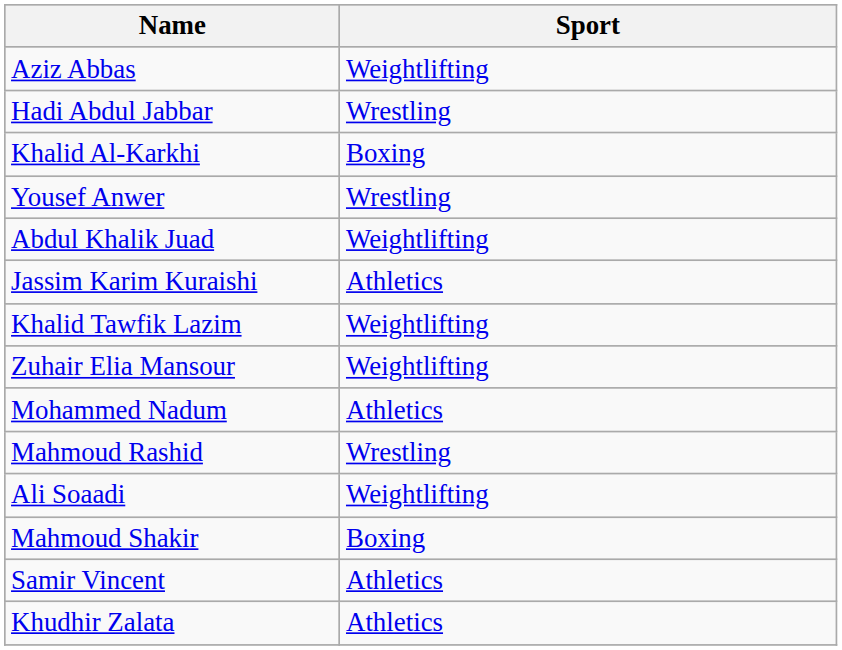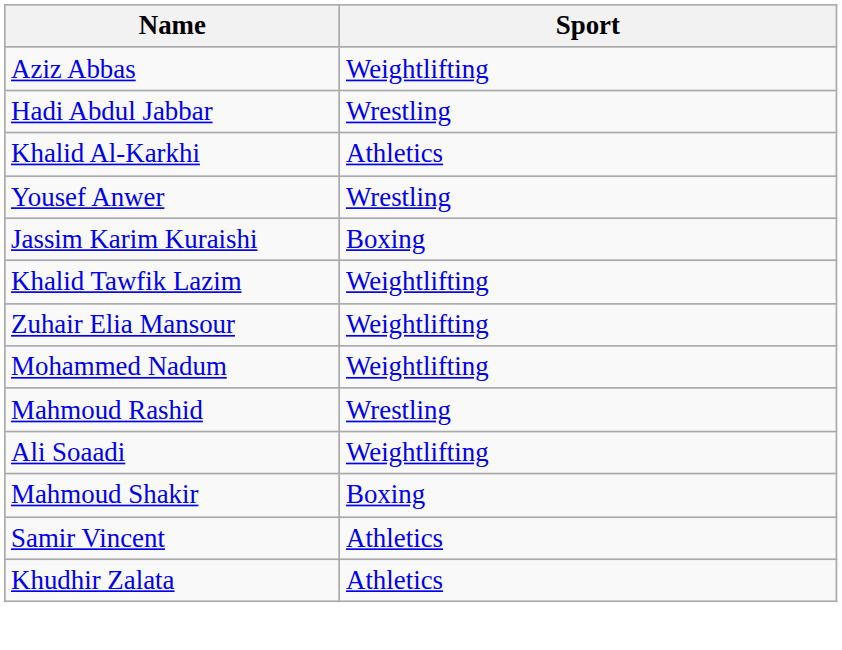 <table class="wikitable sortable">
 <tr>
 <th style="width:12em">Name</th>
 <th style="width:18em">Sport</th>
 </tr>
 <tr>
 <td><a href='#'>Aziz Abbas</a></td>
 <td><a href='#'>Weightlifting</a></td>
 </tr>
 <tr>
 <td><a href='#'>Hadi Abdul Jabbar</a></td>
 <td><a href='#'>Wrestling</a></td>
 </tr>
 <tr>
 <td><a href='#'>Khalid Al-Karkhi</a></td>
-<td><a href='#'>Boxing</a></td>
+<td><a href='#'>Athletics</a></td>
 </tr>
 <tr>
 <td><a href='#'>Yousef Anwer</a></td>
 <td><a href='#'>Wrestling</a></td>
 </tr>
 <tr>
-<td><a href='#'>Abdul Khalik Juad</a></td>
-<td><a href='#'>Weightlifting</a></td>
-</tr>
-<tr>
 <td><a href='#'>Jassim Karim Kuraishi</a></td>
-<td><a href='#'>Athletics</a></td>
+<td><a href='#'>Boxing</a></td>
 </tr>
 <tr>
 <td><a href='#'>Khalid Tawfik Lazim</a></td>
 <td><a href='#'>Weightlifting</a></td>
 </tr>
 <tr>
 <td><a href='#'>Zuhair Elia Mansour</a></td>
 <td><a href='#'>Weightlifting</a></td>
 </tr>
 <tr>
 <td><a href='#'>Mohammed Nadum</a></td>
-<td><a href='#'>Athletics</a></td>
+<td><a href='#'>Weightlifting</a></td>
 </tr>
 <tr>
 <td><a href='#'>Mahmoud Rashid</a></td>
 <td><a href='#'>Wrestling</a></td>
 </tr>
 <tr>
 <td><a href='#'>Ali Soaadi</a></td>
 <td><a href='#'>Weightlifting</a></td>
 </tr>
 <tr>
 <td><a href='#'>Mahmoud Shakir</a></td>
 <td><a href='#'>Boxing</a></td>
 </tr>
 <tr>
 <td><a href='#'>Samir Vincent</a></td>
 <td><a href='#'>Athletics</a></td>
 </tr>
 <tr>
 <td><a href='#'>Khudhir Zalata</a></td>
 <td><a href='#'>Athletics</a></td>
 </tr>
 </table>
